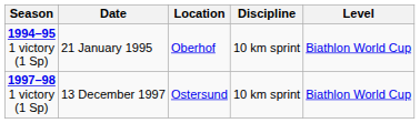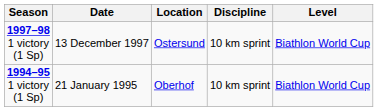 <table class="wikitable">
 <tr>
 <th>Season</th>
 <th>Date</th>
 <th>Location</th>
 <th>Discipline</th>
 <th>Level</th>
 </tr>
 <tr>
+<td rowspan="1" style="text-align:center;"><strong><a href='#'>1997–98</a></strong> <br> 1 victory <br> (1 Sp)</td>
+<td>13 December 1997</td>
+<td> <a href='#'>Ostersund</a></td>
+<td>10 km sprint</td>
+<td><a href='#'>Biathlon World Cup</a></td>
+</tr>
+<tr>
 <td rowspan="1" style="text-align:center;"><strong><a href='#'>1994–95</a></strong> <br> 1 victory <br> (1 Sp)</td>
 <td>21 January 1995</td>
 <td> <a href='#'>Oberhof</a></td>
 <td>10 km sprint</td>
 <td><a href='#'>Biathlon World Cup</a></td>
 </tr>
-<tr>
-<td rowspan="1" style="text-align:center;"><strong><a href='#'>1997–98</a></strong> <br> 1 victory <br> (1 Sp)</td>
-<td>13 December 1997</td>
-<td> <a href='#'>Ostersund</a></td>
-<td>10 km sprint</td>
-<td><a href='#'>Biathlon World Cup</a></td>
-</tr>
 </table>
